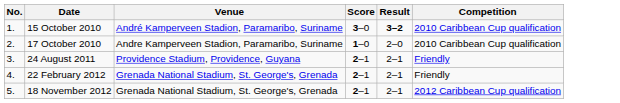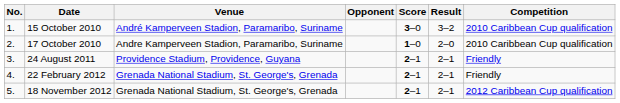 <table class="wikitable" style="font-size:100%;">
 <tr>
 <th>No.</th>
 <th>Date</th>
 <th>Venue</th>
+<th>Opponent</th>
 <th>Score</th>
 <th>Result</th>
 <th>Competition</th>
 </tr>
 <tr>
 <td>1.</td>
 <td>15 October 2010</td>
 <td><a href='#'>André Kamperveen Stadion</a>, <a href='#'>Paramaribo</a>, <a href='#'>Suriname</a></td>
+<td></td>
 <td align=center><strong>3</strong>–0</td>
-<td align=center><strong>3–2</strong></td>
+<td align=center>3–2</td>
 <td><a href='#'>2010 Caribbean Cup qualification</a></td>
 </tr>
 <tr>
 <td>2.</td>
 <td>17 October 2010</td>
 <td>Andre Kamperveen Stadion, Paramaribo, Suriname</td>
+<td></td>
 <td align=center><strong>1</strong>–0</td>
 <td align=center>2–0</td>
 <td>2010 Caribbean Cup qualification</td>
 </tr>
 <tr>
 <td>3.</td>
 <td>24 August 2011</td>
 <td><a href='#'>Providence Stadium</a>, <a href='#'>Providence</a>, <a href='#'>Guyana</a></td>
+<td></td>
 <td align=center><strong>2</strong>–1</td>
 <td align=center>2–1</td>
 <td><a href='#'>Friendly</a></td>
 </tr>
 <tr>
 <td>4.</td>
 <td>22 February 2012</td>
 <td><a href='#'>Grenada National Stadium</a>, <a href='#'>St. George's</a>, <a href='#'>Grenada</a></td>
+<td></td>
 <td align=center><strong>2</strong>–1</td>
 <td align=center>2–1</td>
 <td>Friendly</td>
 </tr>
 <tr>
 <td>5.</td>
 <td>18 November 2012</td>
 <td>Grenada National Stadium, St. George's, Grenada</td>
+<td></td>
 <td align=center><strong>2</strong>–1</td>
 <td align=center>2–1</td>
 <td><a href='#'>2012 Caribbean Cup qualification</a></td>
 </tr>
 </table>
